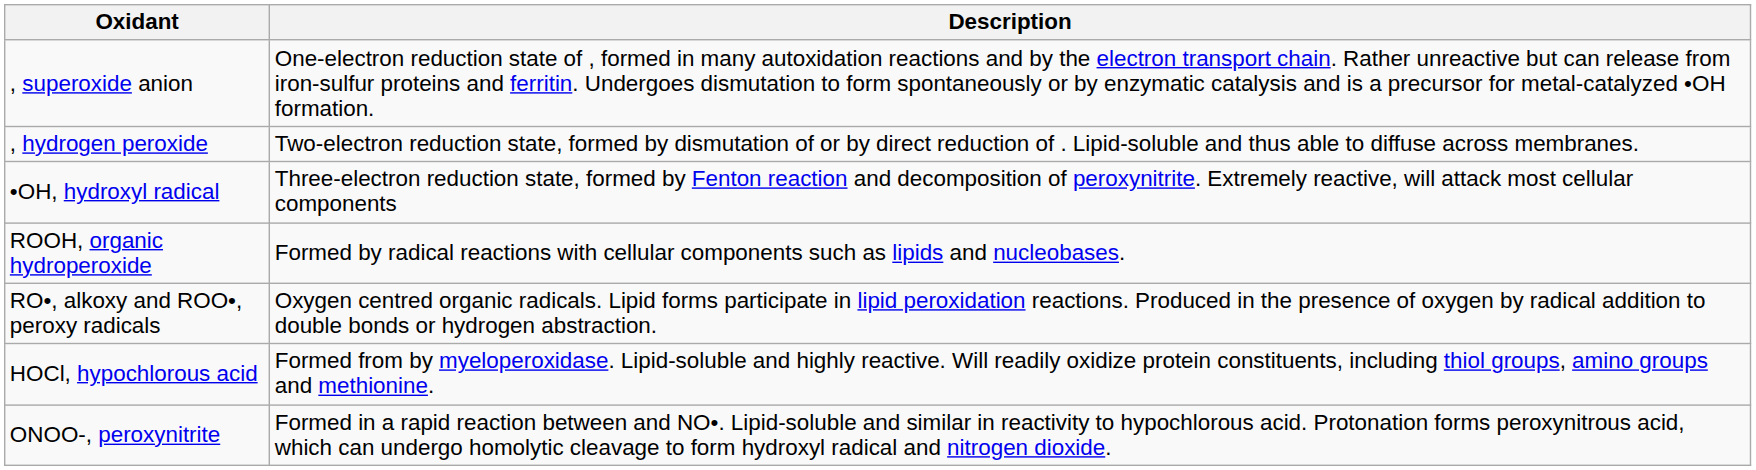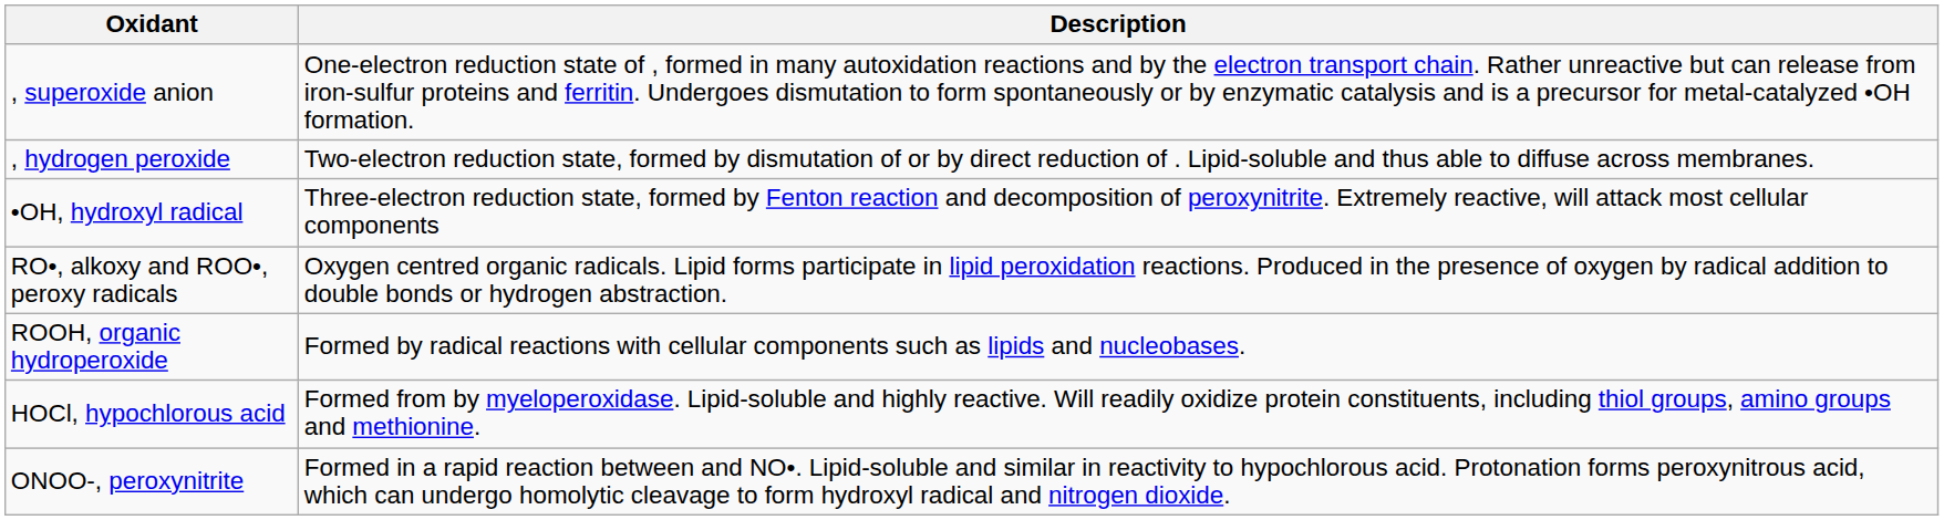 <table class="wikitable">
 <tr>
 <th>Oxidant</th>
 <th>Description</th>
 </tr>
 <tr>
 <td>, <a href='#'>superoxide</a> anion</td>
 <td>One-electron reduction state of , formed in many autoxidation reactions and by the <a href='#'>electron transport chain</a>. Rather unreactive but can release  from iron-sulfur proteins and <a href='#'>ferritin</a>. Undergoes dismutation to form  spontaneously or by enzymatic catalysis and is a precursor for metal-catalyzed •OH formation.</td>
 </tr>
 <tr>
 <td>, <a href='#'>hydrogen peroxide</a></td>
 <td>Two-electron reduction state, formed by dismutation of  or by direct reduction of . Lipid-soluble and thus able to diffuse across membranes.</td>
 </tr>
 <tr>
 <td>•OH, <a href='#'>hydroxyl radical</a></td>
 <td>Three-electron reduction state, formed by <a href='#'>Fenton reaction</a> and decomposition of <a href='#'>peroxynitrite</a>. Extremely reactive, will attack most cellular components</td>
 </tr>
 <tr>
+<td>RO•, alkoxy and ROO•, peroxy radicals</td>
+<td>Oxygen centred organic radicals. Lipid forms participate in <a href='#'>lipid peroxidation</a> reactions. Produced in the presence of oxygen by radical addition to double bonds or hydrogen abstraction.</td>
+</tr>
+<tr>
 <td>ROOH, <a href='#'>organic hydroperoxide</a></td>
 <td>Formed by radical reactions with cellular components such as <a href='#'>lipids</a> and <a href='#'>nucleobases</a>.</td>
-</tr>
-<tr>
-<td>RO•, alkoxy and ROO•, peroxy radicals</td>
-<td>Oxygen centred organic radicals. Lipid forms participate in <a href='#'>lipid peroxidation</a> reactions. Produced in the presence of oxygen by radical addition to double bonds or hydrogen abstraction.</td>
 </tr>
 <tr>
 <td>HOCl, <a href='#'>hypochlorous acid</a></td>
 <td>Formed from  by <a href='#'>myeloperoxidase</a>. Lipid-soluble and highly reactive. Will readily oxidize protein constituents, including <a href='#'>thiol groups</a>, <a href='#'>amino groups</a> and <a href='#'>methionine</a>.</td>
 </tr>
 <tr>
 <td>ONOO-, <a href='#'>peroxynitrite</a></td>
 <td>Formed in a rapid reaction between  and NO•. Lipid-soluble and similar in reactivity to hypochlorous acid. Protonation forms peroxynitrous acid, which can undergo homolytic cleavage to form hydroxyl radical and <a href='#'>nitrogen dioxide</a>.</td>
 </tr>
 </table>
